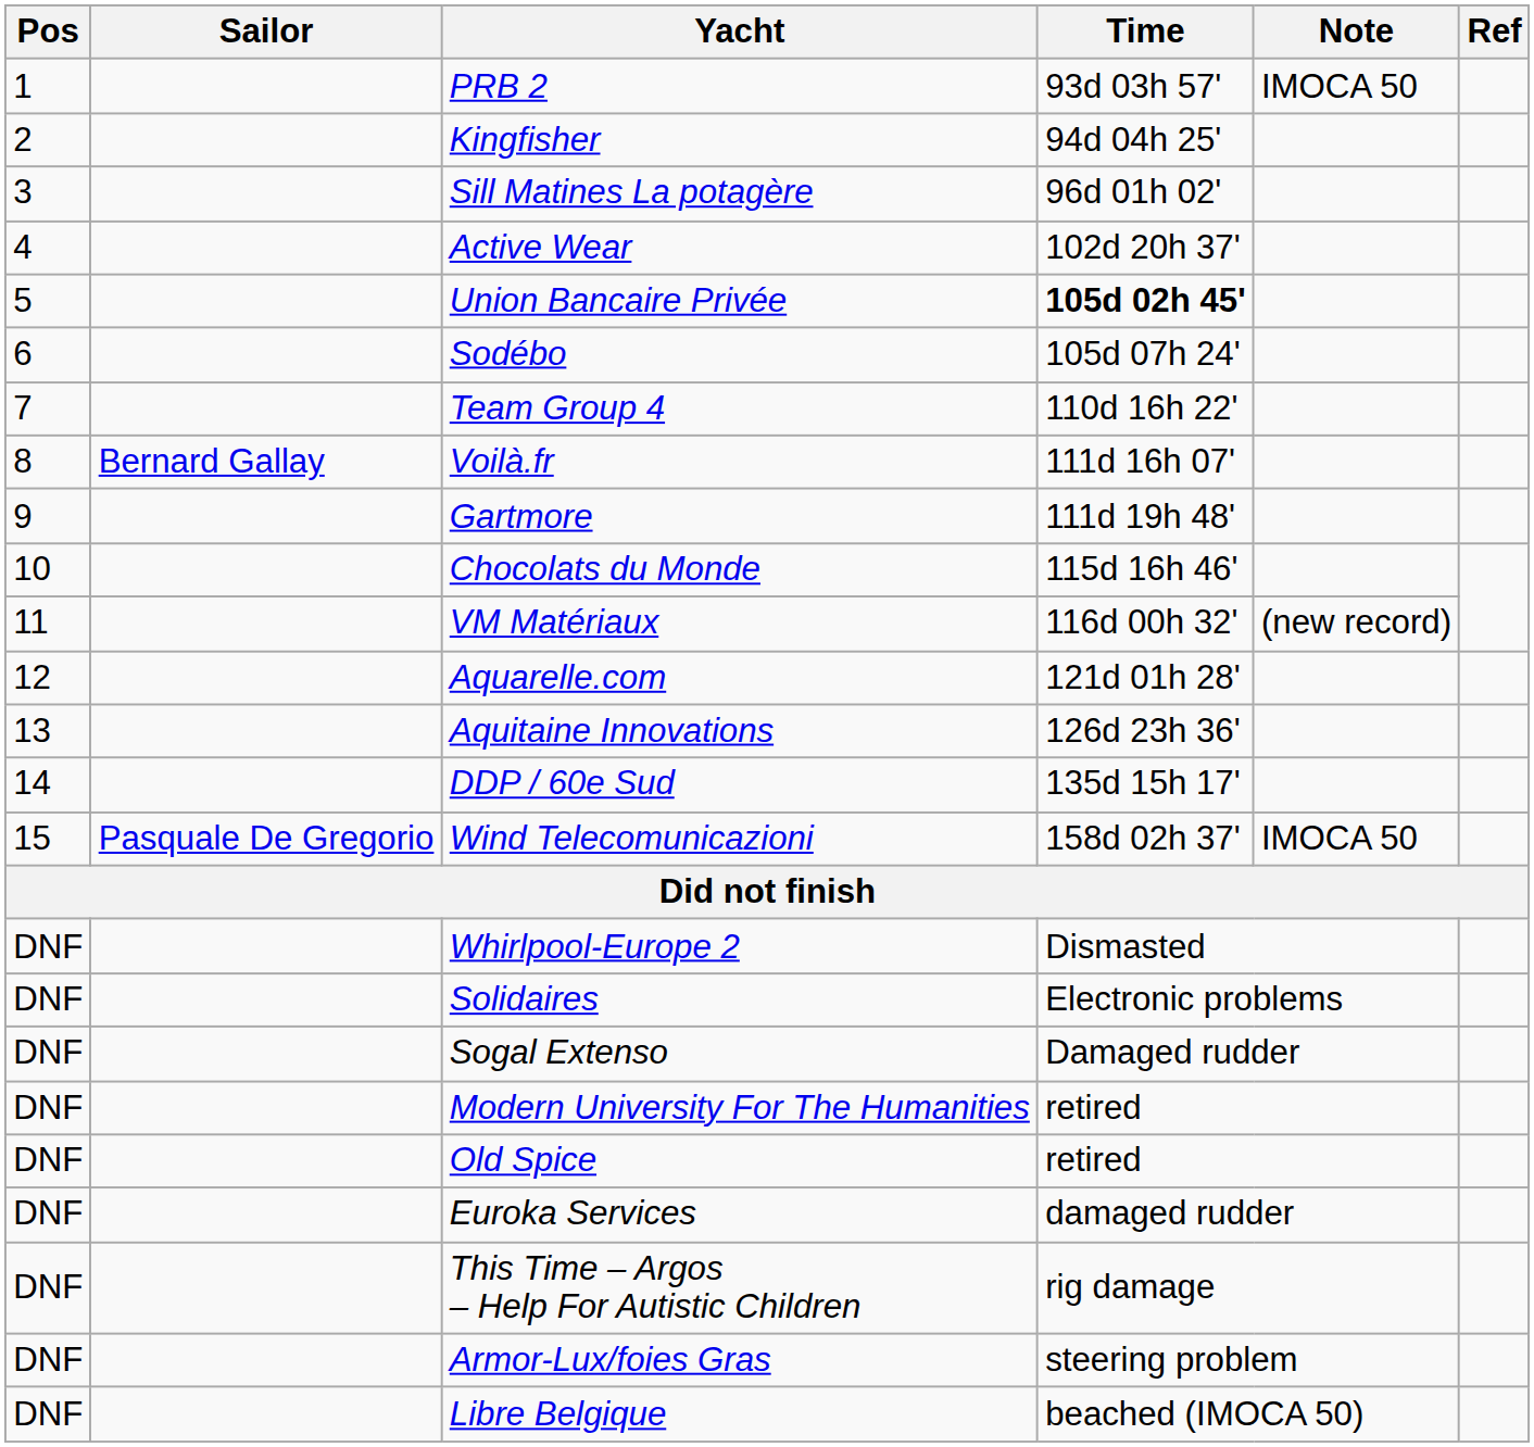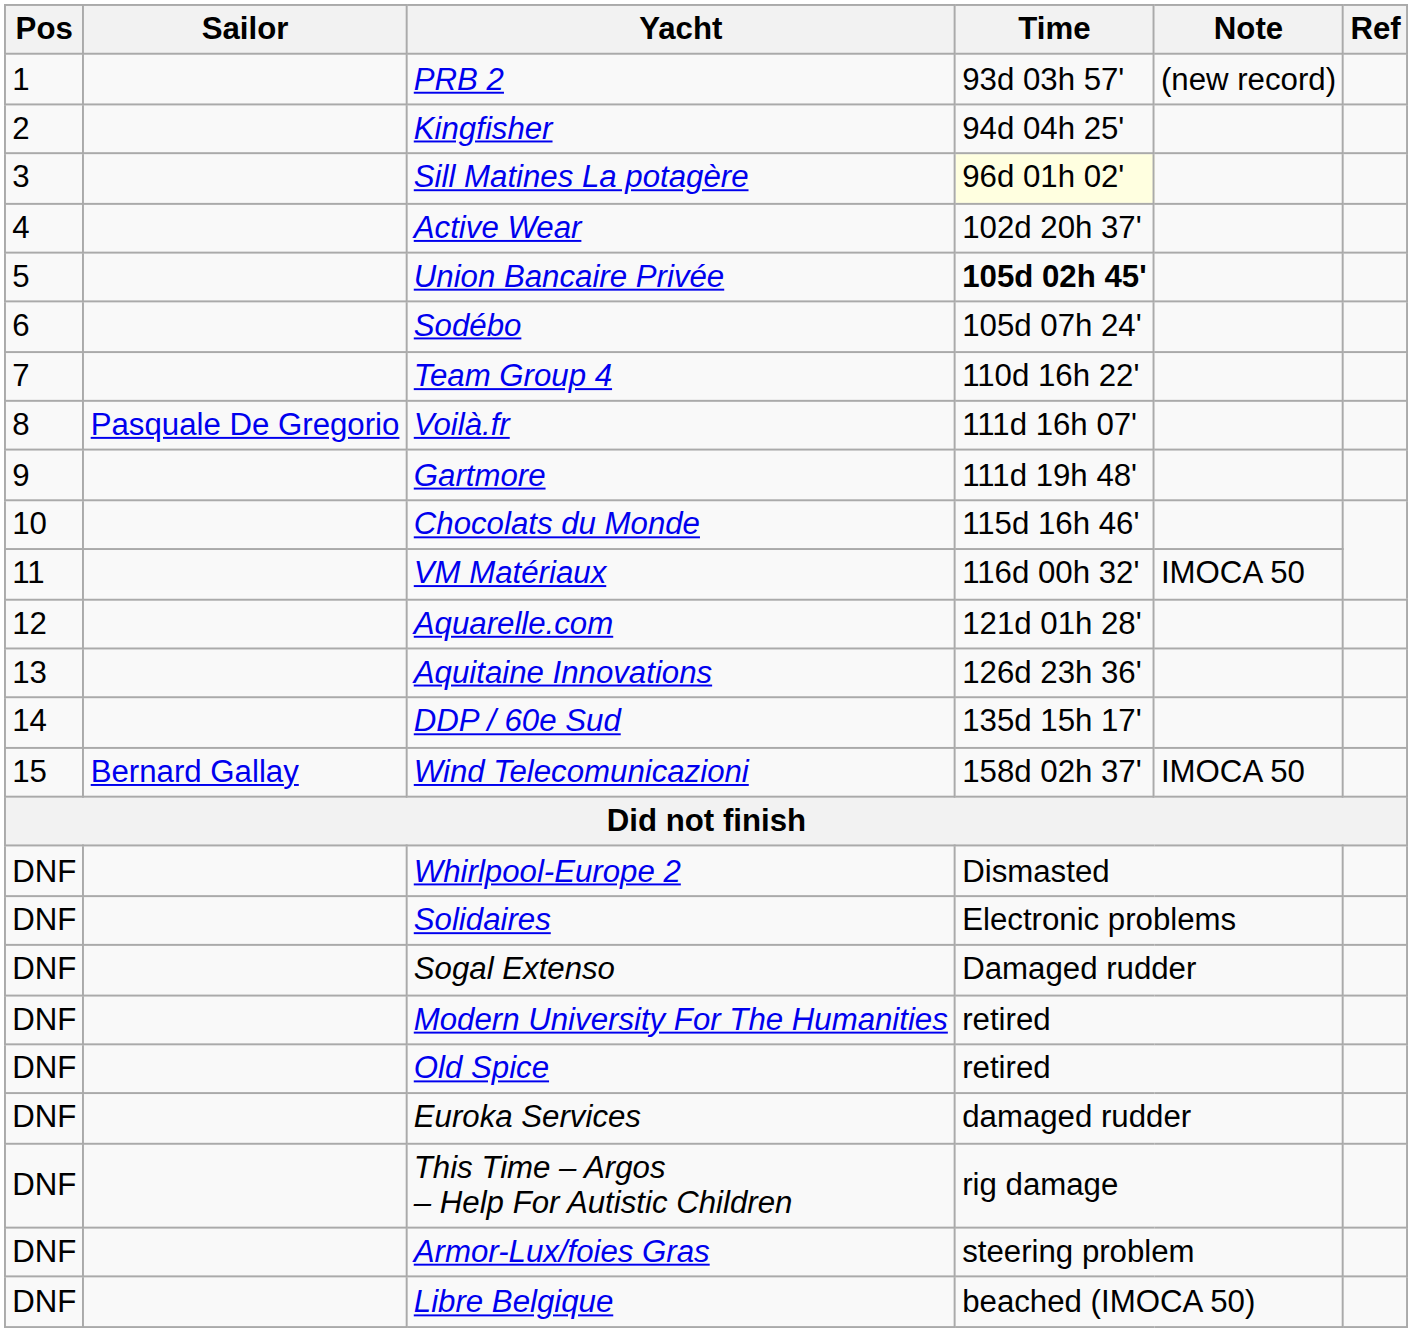 <table class="wikitable sortable">
 <tr>
 <th>Pos</th>
 <th>Sailor</th>
 <th>Yacht</th>
 <th>Time</th>
 <th>Note</th>
 <th>Ref</th>
 </tr>
 <tr>
 <td>1</td>
 <td></td>
 <td><em><a href='#'>PRB 2</a></em></td>
 <td>93d 03h 57'</td>
-<td>IMOCA 50</td>
+<td>(new record)</td>
 <td></td>
 </tr>
 <tr>
 <td>2</td>
 <td></td>
 <td><em><a href='#'>Kingfisher</a></em></td>
 <td>94d 04h 25'</td>
 <td></td>
 <td></td>
 </tr>
 <tr>
 <td>3</td>
 <td></td>
 <td><em><a href='#'>Sill Matines La potagère</a></em></td>
-<td>96d 01h 02'</td>
+<td style="background: lightyellow;">96d 01h 02'</td>
 <td></td>
 <td></td>
 </tr>
 <tr>
 <td>4</td>
 <td></td>
 <td><em><a href='#'>Active Wear</a></em></td>
 <td>102d 20h 37'</td>
 <td></td>
 <td></td>
 </tr>
 <tr>
 <td>5</td>
 <td></td>
 <td><em><a href='#'>Union Bancaire Privée</a></em></td>
 <td><strong>105d 02h 45'</strong></td>
 <td></td>
 <td></td>
 </tr>
 <tr>
 <td>6</td>
 <td></td>
 <td><em><a href='#'>Sodébo</a></em></td>
 <td>105d 07h 24'</td>
 <td></td>
 <td></td>
 </tr>
 <tr>
 <td>7</td>
 <td></td>
 <td><em><a href='#'>Team Group 4</a></em></td>
 <td>110d 16h 22'</td>
 <td></td>
 <td></td>
 </tr>
 <tr>
 <td>8</td>
-<td>  <a href='#'>Bernard Gallay</a></td>
+<td> <a href='#'>Pasquale De Gregorio</a></td>
 <td><em><a href='#'>Voilà.fr</a></em></td>
 <td>111d 16h 07'</td>
 <td></td>
 <td></td>
 </tr>
 <tr>
 <td>9</td>
 <td></td>
 <td><em><a href='#'>Gartmore</a></em></td>
 <td>111d 19h 48'</td>
 <td></td>
 <td></td>
 </tr>
 <tr>
 <td>10</td>
 <td></td>
 <td><em><a href='#'>Chocolats du Monde</a></em></td>
 <td>115d 16h 46'</td>
 <td></td>
 </tr>
 <tr>
 <td>11</td>
 <td></td>
 <td><em><a href='#'>VM Matériaux</a></em></td>
 <td>116d 00h 32'</td>
-<td>(new record)</td>
+<td>IMOCA 50</td>
 </tr>
 <tr>
 <td>12</td>
 <td></td>
 <td><em><a href='#'>Aquarelle.com</a></em></td>
 <td>121d 01h 28'</td>
 <td></td>
 <td></td>
 </tr>
 <tr>
 <td>13</td>
 <td></td>
 <td><em><a href='#'>Aquitaine Innovations</a></em></td>
 <td>126d 23h 36'</td>
 <td></td>
 <td></td>
 </tr>
 <tr>
 <td>14</td>
 <td></td>
 <td><em><a href='#'>DDP / 60e Sud</a></em></td>
 <td>135d 15h 17'</td>
 <td></td>
 <td></td>
 </tr>
 <tr>
 <td>15</td>
-<td> <a href='#'>Pasquale De Gregorio</a></td>
+<td>  <a href='#'>Bernard Gallay</a></td>
 <td><em><a href='#'>Wind Telecomunicazioni</a></em></td>
 <td>158d 02h 37'</td>
 <td>IMOCA 50</td>
 <td></td>
 </tr>
 <tr>
 <th colspan="6">Did not finish</th>
 </tr>
 <tr>
 <td>DNF</td>
 <td></td>
 <td><em><a href='#'>Whirlpool-Europe 2</a></em></td>
 <td colspan=2>Dismasted</td>
 <td></td>
 </tr>
 <tr>
 <td>DNF</td>
 <td></td>
 <td><em><a href='#'>Solidaires</a></em></td>
 <td colspan=2>Electronic problems</td>
 <td></td>
 </tr>
 <tr>
 <td>DNF</td>
 <td></td>
 <td><em>Sogal Extenso</em></td>
 <td colspan=2>Damaged rudder</td>
 <td></td>
 </tr>
 <tr>
 <td>DNF</td>
 <td></td>
 <td><em><a href='#'>Modern University For The Humanities</a></em></td>
 <td colspan=2>retired</td>
 <td></td>
 </tr>
 <tr>
 <td>DNF</td>
 <td></td>
 <td><em><a href='#'>Old Spice</a></em></td>
 <td colspan=2>retired</td>
 <td></td>
 </tr>
 <tr>
 <td>DNF</td>
 <td></td>
 <td><em>Euroka Services</em></td>
 <td colspan=2>damaged rudder</td>
 <td></td>
 </tr>
 <tr>
 <td>DNF</td>
 <td></td>
 <td><em>This Time – Argos<br> – Help For Autistic Children</em></td>
 <td colspan=2>rig damage</td>
 <td></td>
 </tr>
 <tr>
 <td>DNF</td>
 <td></td>
 <td><em><a href='#'>Armor-Lux/foies Gras</a> </em></td>
 <td colspan=2>steering problem</td>
 <td></td>
 </tr>
 <tr>
 <td>DNF</td>
 <td></td>
 <td><em><a href='#'>Libre Belgique</a></em></td>
 <td colspan=2>beached (IMOCA 50)</td>
 <td></td>
 </tr>
 </table>
